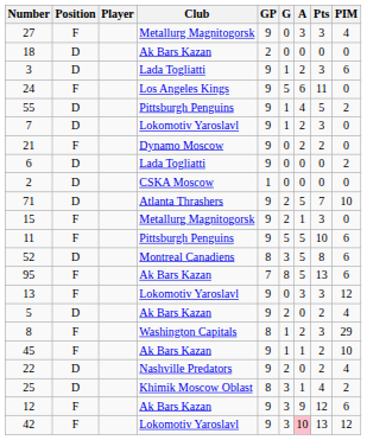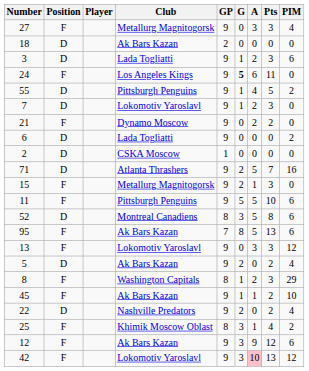 <table class="wikitable sortable" style="text-align:center; padding:4px; border-spacing=0;">
 <tr>
 <th>Number</th>
 <th>Position</th>
 <th>Player</th>
 <th>Club</th>
 <th>GP</th>
 <th>G</th>
 <th>A</th>
 <th>Pts</th>
 <th>PIM</th>
 </tr>
 <tr>
 <td>27</td>
 <td>F</td>
 <td align=left></td>
 <td align=left><a href='#'>Metallurg Magnitogorsk</a></td>
 <td>9</td>
 <td>0</td>
 <td>3</td>
 <td>3</td>
 <td>4</td>
 </tr>
 <tr>
 <td>18</td>
 <td>D</td>
 <td align=left></td>
 <td align=left><a href='#'>Ak Bars Kazan</a></td>
 <td>2</td>
 <td>0</td>
 <td>0</td>
 <td>0</td>
 <td>0</td>
 </tr>
 <tr>
 <td>3</td>
 <td>D</td>
 <td align=left></td>
 <td align=left><a href='#'>Lada Togliatti</a></td>
 <td>9</td>
 <td>1</td>
 <td>2</td>
 <td>3</td>
 <td>6</td>
 </tr>
 <tr>
 <td>24</td>
 <td>F</td>
 <td align=left></td>
 <td align=left><a href='#'>Los Angeles Kings</a></td>
 <td>9</td>
-<td>5</td>
+<td><strong>5</strong></td>
 <td>6</td>
 <td>11</td>
 <td>0</td>
 </tr>
 <tr>
 <td>55</td>
 <td>D</td>
 <td align=left></td>
 <td align=left><a href='#'>Pittsburgh Penguins</a></td>
 <td>9</td>
 <td>1</td>
 <td>4</td>
 <td>5</td>
 <td>2</td>
 </tr>
 <tr>
 <td>7</td>
 <td>D</td>
 <td align=left></td>
 <td align=left><a href='#'>Lokomotiv Yaroslavl</a></td>
 <td>9</td>
 <td>1</td>
 <td>2</td>
 <td>3</td>
 <td>0</td>
 </tr>
 <tr>
 <td>21</td>
 <td>F</td>
 <td align=left></td>
 <td align=left><a href='#'>Dynamo Moscow</a></td>
 <td>9</td>
 <td>0</td>
 <td>2</td>
 <td>2</td>
 <td>0</td>
 </tr>
 <tr>
 <td>6</td>
 <td>D</td>
 <td align=left></td>
 <td align=left><a href='#'>Lada Togliatti</a></td>
 <td>9</td>
 <td>0</td>
 <td>0</td>
 <td>0</td>
 <td>2</td>
 </tr>
 <tr>
 <td>2</td>
 <td>D</td>
 <td align=left></td>
 <td align=left><a href='#'>CSKA Moscow</a></td>
 <td>1</td>
 <td>0</td>
 <td>0</td>
 <td>0</td>
 <td>0</td>
 </tr>
 <tr>
 <td>71</td>
 <td>D</td>
 <td align=left></td>
 <td align=left><a href='#'>Atlanta Thrashers</a></td>
 <td>9</td>
 <td>2</td>
 <td>5</td>
 <td>7</td>
-<td>10</td>
+<td>16</td>
 </tr>
 <tr>
 <td>15</td>
 <td>F</td>
 <td align=left></td>
 <td align=left><a href='#'>Metallurg Magnitogorsk</a></td>
 <td>9</td>
 <td>2</td>
 <td>1</td>
 <td>3</td>
 <td>0</td>
 </tr>
 <tr>
 <td>11</td>
 <td>F</td>
 <td align=left></td>
 <td align=left><a href='#'>Pittsburgh Penguins</a></td>
 <td>9</td>
 <td>5</td>
 <td>5</td>
 <td>10</td>
 <td>6</td>
 </tr>
 <tr>
 <td>52</td>
 <td>D</td>
 <td align=left></td>
 <td align=left><a href='#'>Montreal Canadiens</a></td>
 <td>8</td>
 <td>3</td>
 <td>5</td>
 <td>8</td>
 <td>6</td>
 </tr>
 <tr>
 <td>95</td>
 <td>F</td>
 <td align=left></td>
 <td align=left><a href='#'>Ak Bars Kazan</a></td>
 <td>7</td>
 <td>8</td>
 <td>5</td>
 <td>13</td>
 <td>6</td>
 </tr>
 <tr>
 <td>13</td>
 <td>F</td>
 <td align=left></td>
 <td align=left><a href='#'>Lokomotiv Yaroslavl</a></td>
 <td>9</td>
 <td>0</td>
 <td>3</td>
 <td>3</td>
 <td>12</td>
 </tr>
 <tr>
 <td>5</td>
 <td>D</td>
 <td align=left></td>
 <td align=left><a href='#'>Ak Bars Kazan</a></td>
 <td>9</td>
 <td>2</td>
 <td>0</td>
 <td>2</td>
 <td>4</td>
 </tr>
 <tr>
 <td>8</td>
 <td>F</td>
 <td align=left></td>
 <td align=left><a href='#'>Washington Capitals</a></td>
 <td>8</td>
 <td>1</td>
 <td>2</td>
 <td>3</td>
 <td>29</td>
 </tr>
 <tr>
 <td>45</td>
 <td>F</td>
 <td align=left></td>
 <td align=left><a href='#'>Ak Bars Kazan</a></td>
 <td>9</td>
 <td>1</td>
 <td>1</td>
 <td>2</td>
 <td>10</td>
 </tr>
 <tr>
 <td>22</td>
 <td>D</td>
 <td align=left></td>
 <td align=left><a href='#'>Nashville Predators</a></td>
 <td>9</td>
 <td>2</td>
 <td>0</td>
 <td>2</td>
 <td>4</td>
 </tr>
 <tr>
 <td>25</td>
-<td>D</td>
+<td>F</td>
 <td align=left></td>
 <td align=left><a href='#'>Khimik Moscow Oblast</a></td>
 <td>8</td>
 <td>3</td>
 <td>1</td>
 <td>4</td>
 <td>2</td>
 </tr>
 <tr>
 <td>12</td>
 <td>F</td>
 <td align=left></td>
 <td align=left><a href='#'>Ak Bars Kazan</a></td>
 <td>9</td>
 <td>3</td>
 <td>9</td>
 <td>12</td>
 <td>6</td>
 </tr>
 <tr>
 <td>42</td>
 <td>F</td>
 <td align=left></td>
 <td align=left><a href='#'>Lokomotiv Yaroslavl</a></td>
 <td>9</td>
 <td>3</td>
 <td style="background: pink;">10</td>
 <td>13</td>
 <td>12</td>
 </tr>
 </table>
